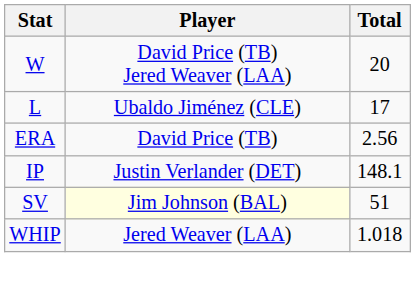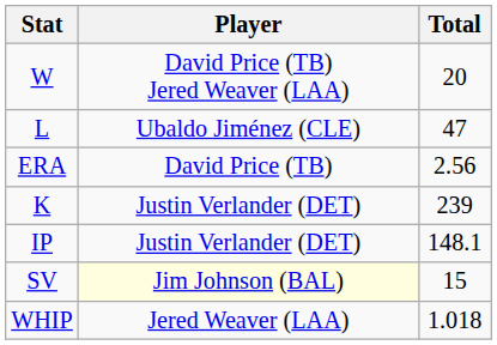 <table class="wikitable" style="text-align:center;">
 <tr>
 <th style="width:15%">Stat</th>
 <th>Player</th>
 <th style="width:15%">Total</th>
 </tr>
 <tr>
 <td><a href='#'>W</a></td>
 <td><a href='#'>David Price</a> (<a href='#'>TB</a>)<br><a href='#'>Jered Weaver</a> (<a href='#'>LAA</a>)</td>
 <td>20</td>
 </tr>
 <tr>
 <td><a href='#'>L</a></td>
 <td><a href='#'>Ubaldo Jiménez</a> (<a href='#'>CLE</a>)</td>
-<td>17</td>
+<td>47</td>
 </tr>
 <tr>
 <td><a href='#'>ERA</a></td>
 <td><a href='#'>David Price</a> (<a href='#'>TB</a>)</td>
 <td>2.56</td>
+</tr>
+<tr>
+<td><a href='#'>K</a></td>
+<td><a href='#'>Justin Verlander</a> (<a href='#'>DET</a>)</td>
+<td>239</td>
 </tr>
 <tr>
 <td><a href='#'>IP</a></td>
 <td><a href='#'>Justin Verlander</a> (<a href='#'>DET</a>)</td>
 <td>148.1</td>
 </tr>
 <tr>
 <td><a href='#'>SV</a></td>
 <td style="background: lightyellow;"><a href='#'>Jim Johnson</a> (<a href='#'>BAL</a>)</td>
-<td>51</td>
+<td>15</td>
 </tr>
 <tr>
 <td><a href='#'>WHIP</a></td>
 <td><a href='#'>Jered Weaver</a> (<a href='#'>LAA</a>)</td>
 <td>1.018</td>
 </tr>
 </table>
